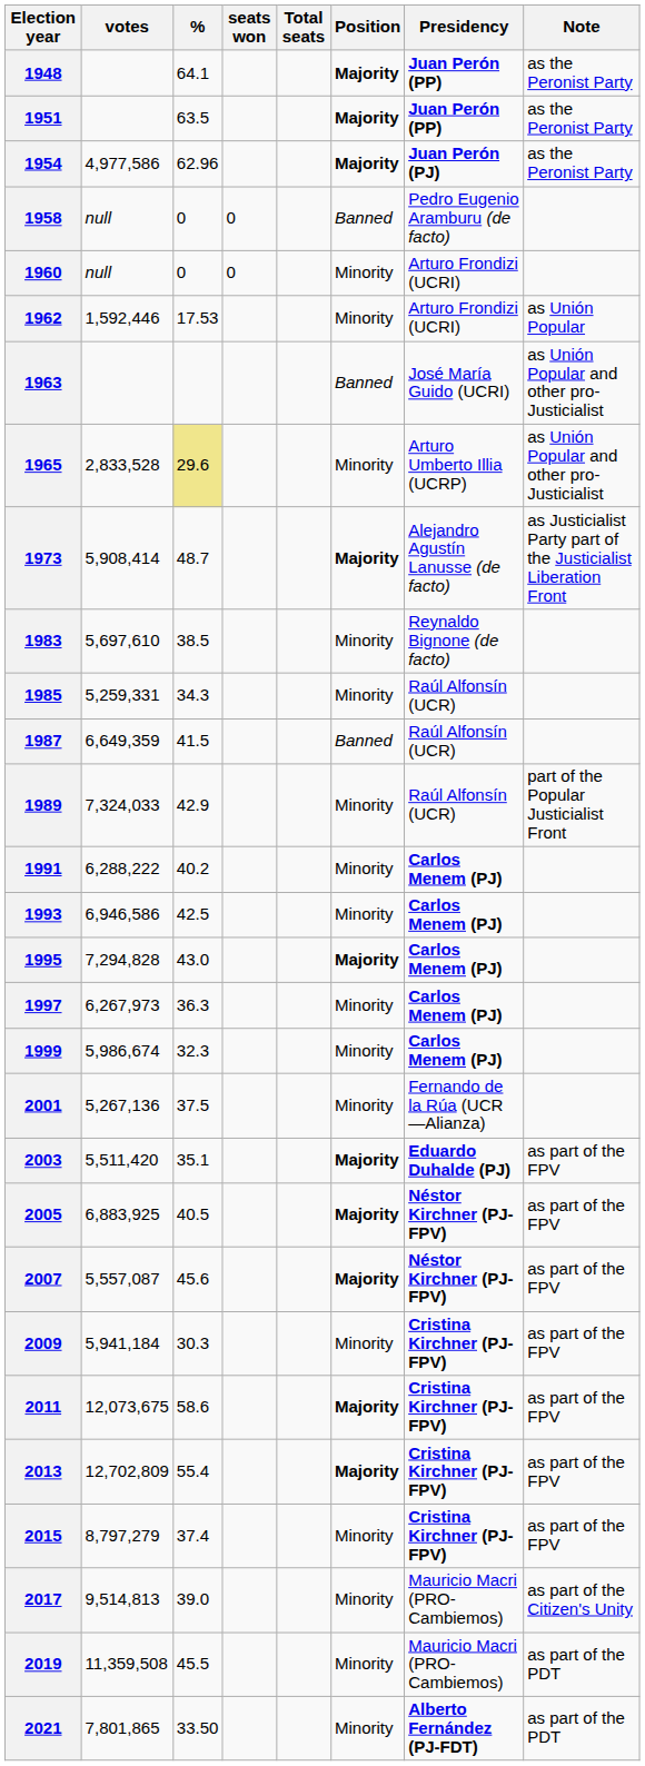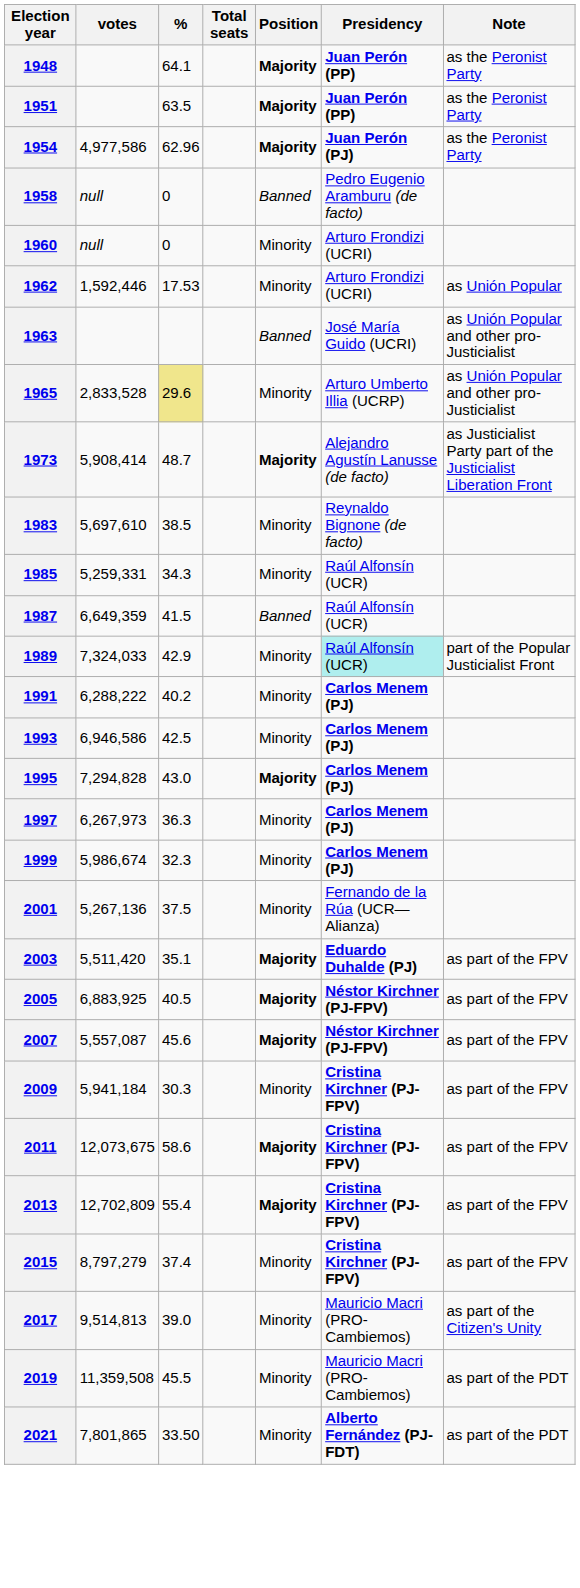 <table class="wikitable">
 <tr>
 <th>Election year</th>
 <th>votes</th>
 <th>%</th>
-<th>seats won</th>
 <th>Total seats</th>
 <th>Position</th>
 <th>Presidency</th>
 <th>Note</th>
 </tr>
 <tr>
 <th><a href='#'>1948</a></th>
 <td></td>
 <td>64.1</td>
 <td></td>
-<td></td>
 <td><strong>Majority</strong></td>
 <td><strong><a href='#'>Juan Perón</a> (PP)</strong></td>
 <td>as the <a href='#'>Peronist Party</a></td>
 </tr>
 <tr>
 <th><a href='#'>1951</a></th>
 <td></td>
 <td>63.5</td>
-<td></td>
 <td></td>
 <td><strong>Majority</strong></td>
 <td><strong><a href='#'>Juan Perón</a> (PP)</strong></td>
 <td>as the <a href='#'>Peronist Party</a></td>
 </tr>
 <tr>
 <th><a href='#'>1954</a></th>
 <td>4,977,586</td>
 <td>62.96</td>
 <td></td>
-<td></td>
 <td><strong>Majority</strong></td>
 <td><strong><a href='#'>Juan Perón</a> (PJ)</strong></td>
 <td>as the <a href='#'>Peronist Party</a></td>
 </tr>
 <tr>
 <th><a href='#'>1958</a></th>
 <td><em>null</em></td>
-<td>0</td>
 <td>0</td>
 <td></td>
 <td><em>Banned</em></td>
 <td><a href='#'>Pedro Eugenio Aramburu</a> <em>(de facto)</em></td>
 <td></td>
 </tr>
 <tr>
 <th><a href='#'>1960</a></th>
 <td><em>null</em></td>
-<td>0</td>
 <td>0</td>
 <td></td>
 <td>Minority</td>
 <td><a href='#'>Arturo Frondizi</a> (UCRI)</td>
 <td></td>
 </tr>
 <tr>
 <th><a href='#'>1962</a></th>
 <td>1,592,446</td>
 <td>17.53</td>
 <td></td>
-<td></td>
 <td>Minority</td>
 <td><a href='#'>Arturo Frondizi</a> (UCRI)</td>
 <td>as <a href='#'>Unión Popular</a></td>
 </tr>
 <tr>
 <th><a href='#'>1963</a></th>
-<td></td>
 <td></td>
 <td></td>
 <td></td>
 <td><em>Banned</em></td>
 <td><a href='#'>José María Guido</a> (UCRI)</td>
 <td>as <a href='#'>Unión Popular</a> and other pro-Justicialist</td>
 </tr>
 <tr>
 <th><a href='#'>1965</a></th>
 <td>2,833,528<br></td>
 <td style="background: khaki;">29.6<br></td>
-<td></td>
 <td><br></td>
 <td>Minority</td>
 <td><a href='#'>Arturo Umberto Illia</a> (UCRP)</td>
 <td>as <a href='#'>Unión Popular</a> and other pro-Justicialist</td>
 </tr>
 <tr>
 <th><a href='#'>1973</a></th>
 <td>5,908,414</td>
 <td>48.7</td>
 <td></td>
-<td></td>
 <td><strong>Majority</strong></td>
 <td><a href='#'>Alejandro Agustín Lanusse</a> <em>(de facto)</em></td>
 <td>as Justicialist Party part of the <a href='#'>Justicialist Liberation Front</a></td>
 </tr>
 <tr>
 <th><a href='#'>1983</a></th>
 <td>5,697,610</td>
 <td>38.5</td>
-<td></td>
 <td></td>
 <td>Minority</td>
 <td><a href='#'>Reynaldo Bignone</a> <em>(de facto)</em></td>
 <td></td>
 </tr>
 <tr>
 <th><a href='#'>1985</a></th>
 <td>5,259,331</td>
 <td>34.3</td>
 <td></td>
-<td></td>
 <td>Minority</td>
 <td><a href='#'>Raúl Alfonsín</a> (UCR)</td>
 <td></td>
 </tr>
 <tr>
 <th><a href='#'>1987</a></th>
 <td>6,649,359</td>
 <td>41.5</td>
-<td></td>
 <td></td>
 <td><em>Banned</em></td>
 <td><a href='#'>Raúl Alfonsín</a> (UCR)</td>
 <td></td>
 </tr>
 <tr>
 <th><a href='#'>1989</a></th>
 <td>7,324,033</td>
 <td>42.9</td>
 <td></td>
-<td></td>
 <td>Minority</td>
-<td><a href='#'>Raúl Alfonsín</a> (UCR)</td>
+<td style="background: paleturquoise;"><a href='#'>Raúl Alfonsín</a> (UCR)</td>
 <td>part of the Popular Justicialist Front</td>
 </tr>
 <tr>
 <th><a href='#'>1991</a></th>
 <td>6,288,222</td>
 <td>40.2</td>
-<td></td>
 <td></td>
 <td>Minority</td>
 <td><strong><a href='#'>Carlos Menem</a> (PJ)</strong></td>
 <td></td>
 </tr>
 <tr>
 <th><a href='#'>1993</a></th>
 <td>6,946,586</td>
 <td>42.5</td>
 <td></td>
-<td></td>
 <td>Minority</td>
 <td><strong><a href='#'>Carlos Menem</a> (PJ)</strong></td>
 <td></td>
 </tr>
 <tr>
 <th><a href='#'>1995</a></th>
 <td>7,294,828</td>
 <td>43.0</td>
-<td></td>
 <td></td>
 <td><strong>Majority</strong></td>
 <td><strong><a href='#'>Carlos Menem</a> (PJ)</strong></td>
 <td></td>
 </tr>
 <tr>
 <th><a href='#'>1997</a></th>
 <td>6,267,973</td>
 <td>36.3</td>
 <td></td>
-<td></td>
 <td>Minority</td>
 <td><strong><a href='#'>Carlos Menem</a> (PJ)</strong></td>
 <td></td>
 </tr>
 <tr>
 <th><a href='#'>1999</a></th>
 <td>5,986,674</td>
 <td>32.3</td>
-<td></td>
 <td></td>
 <td>Minority</td>
 <td><strong><a href='#'>Carlos Menem</a> (PJ)</strong></td>
 <td></td>
 </tr>
 <tr>
 <th><a href='#'>2001</a></th>
 <td>5,267,136</td>
 <td>37.5</td>
 <td></td>
-<td></td>
 <td>Minority</td>
 <td><a href='#'>Fernando de la Rúa</a> (UCR—Alianza)</td>
 <td></td>
 </tr>
 <tr>
 <th><a href='#'>2003</a></th>
 <td>5,511,420</td>
 <td>35.1</td>
-<td></td>
 <td></td>
 <td><strong>Majority</strong></td>
 <td><strong><a href='#'>Eduardo Duhalde</a> (PJ)</strong></td>
 <td>as part of the FPV</td>
 </tr>
 <tr>
 <th><a href='#'>2005</a></th>
 <td>6,883,925</td>
 <td>40.5</td>
 <td></td>
-<td></td>
 <td><strong>Majority</strong></td>
 <td><strong><a href='#'>Néstor Kirchner</a> (PJ-FPV)</strong></td>
 <td>as part of the FPV</td>
 </tr>
 <tr>
 <th><a href='#'>2007</a></th>
 <td>5,557,087</td>
 <td>45.6</td>
-<td></td>
 <td></td>
 <td><strong>Majority</strong></td>
 <td><strong><a href='#'>Néstor Kirchner</a> (PJ-FPV)</strong></td>
 <td>as part of the FPV</td>
 </tr>
 <tr>
 <th><a href='#'>2009</a></th>
 <td>5,941,184</td>
 <td>30.3</td>
 <td></td>
-<td></td>
 <td>Minority</td>
 <td><strong><a href='#'>Cristina Kirchner</a> (PJ-FPV)</strong></td>
 <td>as part of the FPV</td>
 </tr>
 <tr>
 <th><a href='#'>2011</a></th>
 <td>12,073,675</td>
 <td>58.6</td>
-<td></td>
 <td></td>
 <td><strong>Majority</strong></td>
 <td><strong><a href='#'>Cristina Kirchner</a> (PJ-FPV)</strong></td>
 <td>as part of the FPV</td>
 </tr>
 <tr>
 <th><a href='#'>2013</a></th>
 <td>12,702,809</td>
 <td>55.4</td>
 <td></td>
-<td></td>
 <td><strong>Majority</strong></td>
 <td><strong><a href='#'>Cristina Kirchner</a> (PJ-FPV)</strong></td>
 <td>as part of the FPV</td>
 </tr>
 <tr>
 <th><a href='#'>2015</a></th>
 <td>8,797,279</td>
 <td>37.4</td>
-<td></td>
 <td></td>
 <td>Minority</td>
 <td><strong><a href='#'>Cristina Kirchner</a> (PJ-FPV)</strong></td>
 <td>as part of the FPV</td>
 </tr>
 <tr>
 <th><a href='#'>2017</a></th>
 <td>9,514,813</td>
 <td>39.0</td>
 <td></td>
-<td></td>
 <td>Minority</td>
 <td><a href='#'>Mauricio Macri</a> (PRO-Cambiemos)</td>
 <td>as part of the <a href='#'>Citizen's Unity</a></td>
 </tr>
 <tr>
 <th><a href='#'>2019</a></th>
 <td>11,359,508</td>
 <td>45.5</td>
-<td></td>
 <td></td>
 <td>Minority</td>
 <td><a href='#'>Mauricio Macri</a> (PRO-Cambiemos)</td>
 <td>as part of the PDT</td>
 </tr>
 <tr>
 <th><a href='#'>2021</a></th>
 <td>7,801,865</td>
 <td>33.50</td>
 <td></td>
-<td></td>
 <td>Minority</td>
 <td><strong><a href='#'>Alberto Fernández</a> (PJ-FDT)</strong></td>
 <td>as part of the PDT</td>
 </tr>
 </table>
